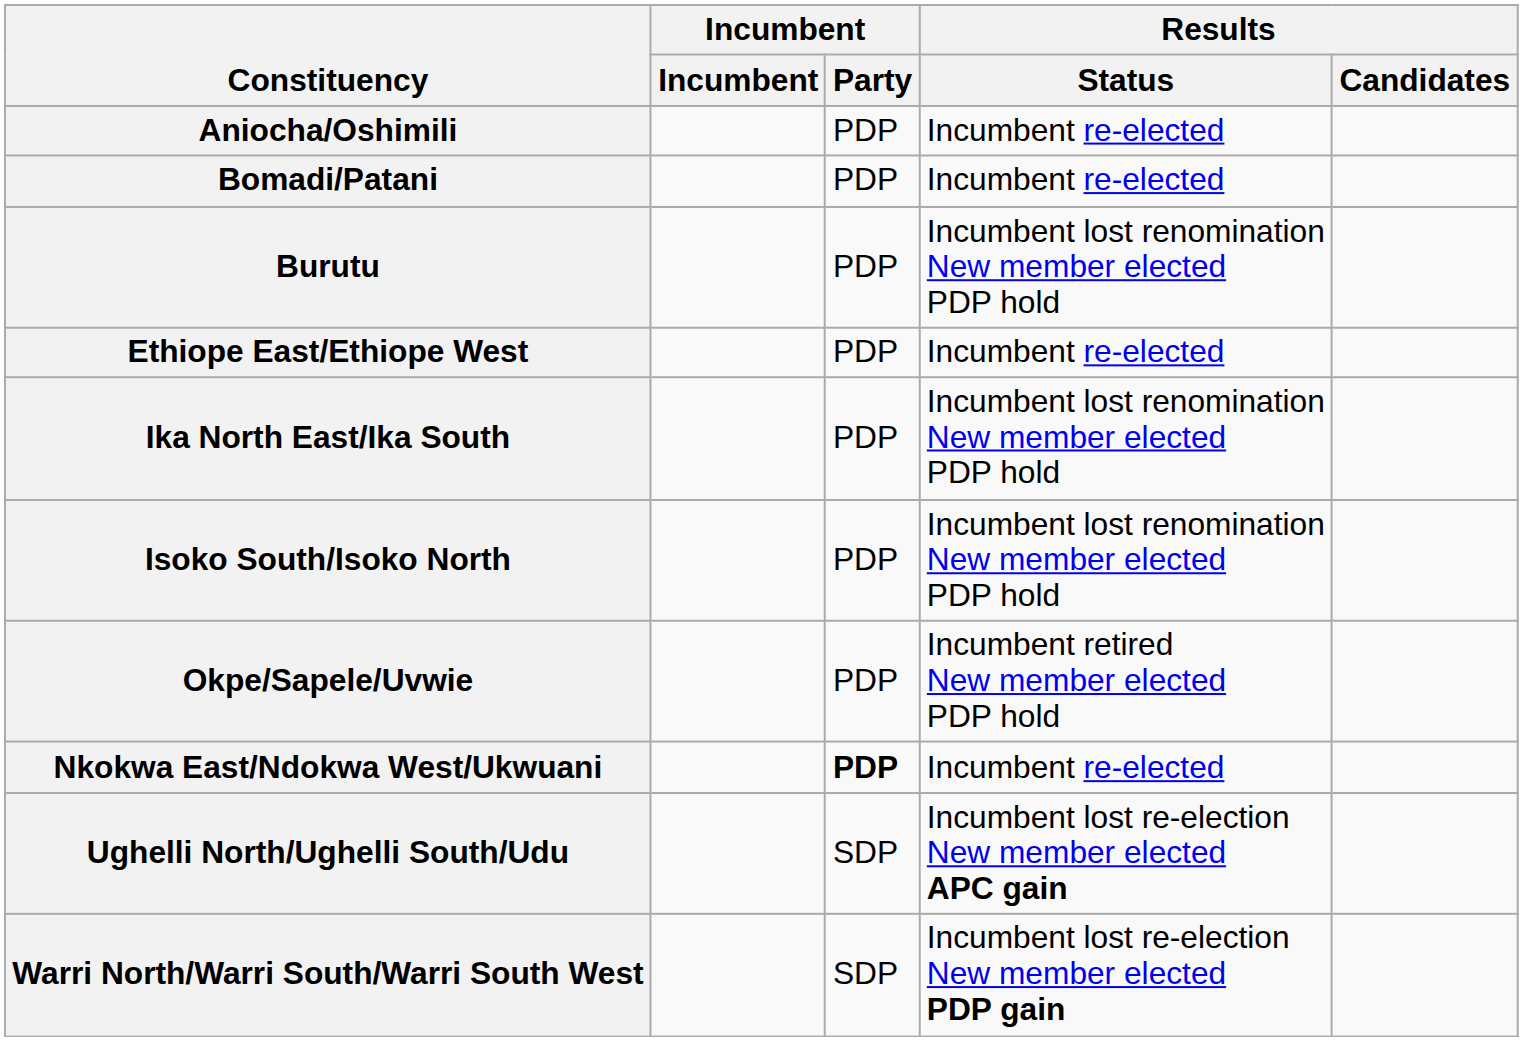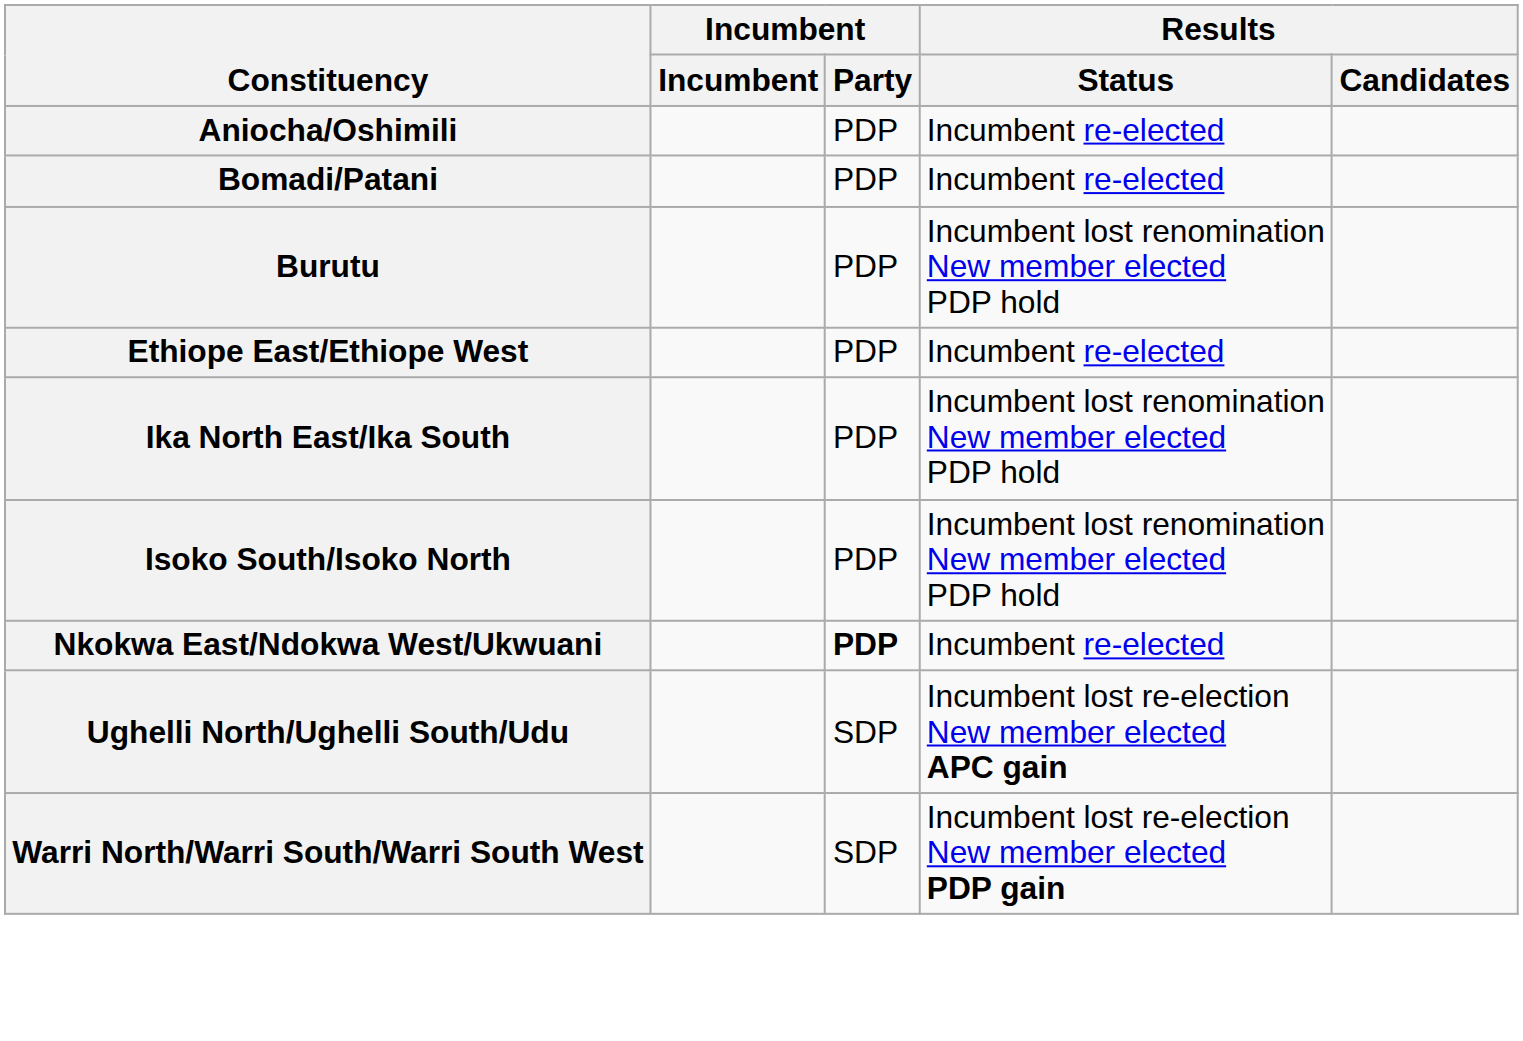 <table class="wikitable sortable">
 <tr valign=bottom>
 <th rowspan=2>Constituency</th>
 <th colspan=2>Incumbent</th>
 <th colspan=2>Results</th>
 </tr>
 <tr valign=bottom>
 <th>Incumbent</th>
 <th>Party</th>
 <th>Status</th>
 <th>Candidates</th>
 </tr>
 <tr>
 <th>Aniocha/Oshimili</th>
 <td></td>
 <td>PDP</td>
 <td>Incumbent <a href='#'>re-elected</a></td>
 <td nowrap></td>
 </tr>
 <tr>
 <th>Bomadi/Patani</th>
 <td></td>
 <td>PDP</td>
 <td>Incumbent <a href='#'>re-elected</a></td>
 <td nowrap></td>
 </tr>
 <tr>
 <th>Burutu</th>
 <td></td>
 <td>PDP</td>
 <td>Incumbent lost renomination<br><a href='#'>New member elected</a><br>PDP hold</td>
 <td nowrap></td>
 </tr>
 <tr>
 <th>Ethiope East/Ethiope West</th>
 <td></td>
 <td>PDP</td>
 <td>Incumbent <a href='#'>re-elected</a></td>
 <td nowrap></td>
 </tr>
 <tr>
 <th>Ika North East/Ika South</th>
 <td></td>
 <td>PDP</td>
 <td>Incumbent lost renomination<br><a href='#'>New member elected</a><br>PDP hold</td>
 <td nowrap></td>
 </tr>
 <tr>
 <th>Isoko South/Isoko North</th>
 <td></td>
 <td>PDP</td>
 <td>Incumbent lost renomination<br><a href='#'>New member elected</a><br>PDP hold</td>
 <td nowrap></td>
 </tr>
 <tr>
-<th>Okpe/Sapele/Uvwie</th>
-<td></td>
-<td>PDP</td>
-<td>Incumbent retired<br><a href='#'>New member elected</a><br>PDP hold</td>
-<td nowrap></td>
-</tr>
-<tr>
 <th>Nkokwa East/Ndokwa West/Ukwuani</th>
 <td></td>
 <td><strong>PDP</strong></td>
 <td>Incumbent <a href='#'>re-elected</a></td>
 <td nowrap></td>
 </tr>
 <tr>
 <th>Ughelli North/Ughelli South/Udu</th>
 <td></td>
 <td>SDP</td>
 <td>Incumbent lost re-election<br><a href='#'>New member elected</a><br><strong>APC gain</strong></td>
 <td nowrap></td>
 </tr>
 <tr>
 <th>Warri North/Warri South/Warri South West</th>
 <td></td>
 <td>SDP</td>
 <td>Incumbent lost re-election<br><a href='#'>New member elected</a><br><strong>PDP gain</strong></td>
 <td nowrap></td>
 </tr>
 </table>
